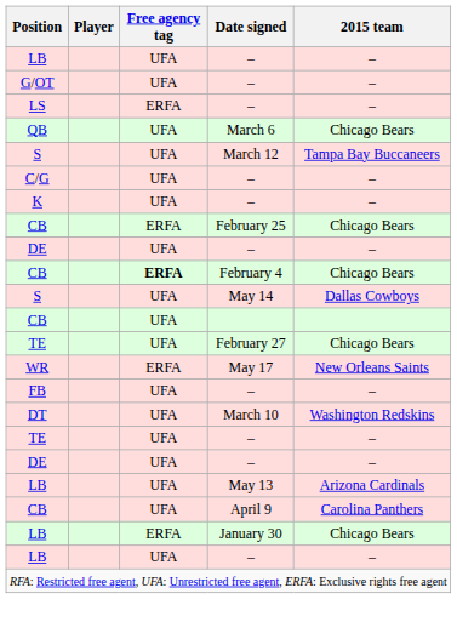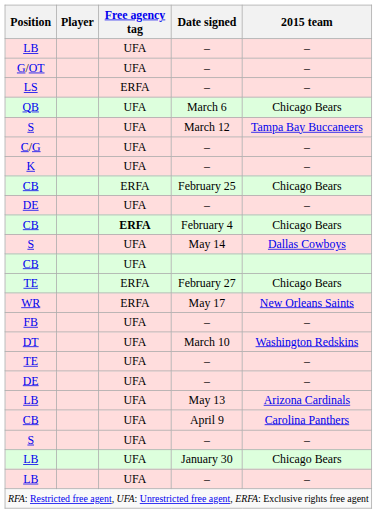 <table class="wikitable sortable"  style="float:right; font-size:95%;">
 <tr>
 <th>Position</th>
 <th>Player</th>
 <th><a href='#'>Free agency</a><br>tag</th>
 <th>Date signed</th>
 <th>2015 team</th>
 </tr>
 <tr style="background:#fdd; text-align:center;">
 <td><a href='#'>LB</a></td>
 <td></td>
 <td>UFA</td>
 <td>–</td>
 <td>–</td>
 </tr>
 <tr style="background:#fdd; text-align:center;">
 <td><a href='#'>G</a>/<a href='#'>OT</a></td>
 <td></td>
 <td>UFA</td>
 <td>–</td>
 <td>–</td>
 </tr>
 <tr style="background:#fdd; text-align:center;">
 <td><a href='#'>LS</a></td>
 <td></td>
 <td>ERFA</td>
 <td>–</td>
 <td>–</td>
 </tr>
 <tr style="background:#dfd; text-align:center;">
 <td><a href='#'>QB</a></td>
 <td></td>
 <td>UFA</td>
 <td>March 6</td>
 <td>Chicago Bears</td>
 </tr>
 <tr style="background:#fdd; text-align:center;">
 <td><a href='#'>S</a></td>
 <td></td>
 <td>UFA</td>
 <td>March 12</td>
 <td><a href='#'>Tampa Bay Buccaneers</a></td>
 </tr>
 <tr style="background:#fdd; text-align:center;">
 <td><a href='#'>C</a>/<a href='#'>G</a></td>
 <td></td>
 <td>UFA</td>
 <td>–</td>
 <td>–</td>
 </tr>
 <tr style="background:#fdd; text-align:center;">
 <td><a href='#'>K</a></td>
 <td></td>
 <td>UFA</td>
 <td>–</td>
 <td>–</td>
 </tr>
 <tr style="background:#dfd; text-align:center;">
 <td><a href='#'>CB</a></td>
 <td></td>
 <td>ERFA</td>
 <td>February 25</td>
 <td>Chicago Bears</td>
 </tr>
 <tr style="background:#fdd; text-align:center;">
 <td><a href='#'>DE</a></td>
 <td></td>
 <td>UFA</td>
 <td>–</td>
 <td>–</td>
 </tr>
 <tr style="background:#dfd; text-align:center;">
 <td><a href='#'>CB</a></td>
 <td></td>
 <td><strong>ERFA</strong></td>
 <td>February 4</td>
 <td>Chicago Bears</td>
 </tr>
 <tr style="background:#fdd; text-align:center;">
 <td><a href='#'>S</a></td>
 <td></td>
 <td>UFA</td>
 <td>May 14</td>
 <td><a href='#'>Dallas Cowboys</a></td>
 </tr>
 <tr style="background:#dfd; text-align:center;">
 <td><a href='#'>CB</a></td>
 <td></td>
 <td>UFA</td>
 <td></td>
 <td></td>
 </tr>
 <tr style="background:#dfd; text-align:center;">
 <td><a href='#'>TE</a></td>
 <td></td>
-<td>UFA</td>
+<td>ERFA</td>
 <td>February 27</td>
 <td>Chicago Bears</td>
 </tr>
 <tr style="background:#fdd; text-align:center;">
 <td><a href='#'>WR</a></td>
 <td></td>
 <td>ERFA</td>
 <td>May 17</td>
 <td><a href='#'>New Orleans Saints</a></td>
 </tr>
 <tr style="background:#fdd; text-align:center;">
 <td><a href='#'>FB</a></td>
 <td></td>
 <td>UFA</td>
 <td>–</td>
 <td>–</td>
 </tr>
 <tr style="background:#fdd; text-align:center;">
 <td><a href='#'>DT</a></td>
 <td></td>
 <td>UFA</td>
 <td>March 10</td>
 <td><a href='#'>Washington Redskins</a></td>
 </tr>
 <tr style="background:#fdd; text-align:center;">
 <td><a href='#'>TE</a></td>
 <td></td>
 <td>UFA</td>
 <td>–</td>
 <td>–</td>
 </tr>
 <tr style="background:#fdd; text-align:center;">
 <td><a href='#'>DE</a></td>
 <td></td>
 <td>UFA</td>
 <td>–</td>
 <td>–</td>
 </tr>
 <tr style="background:#fdd; text-align:center;">
 <td><a href='#'>LB</a></td>
 <td></td>
 <td>UFA</td>
 <td>May 13</td>
 <td><a href='#'>Arizona Cardinals</a></td>
 </tr>
 <tr style="background:#fdd; text-align:center;">
 <td><a href='#'>CB</a></td>
 <td></td>
 <td>UFA</td>
 <td>April 9</td>
 <td><a href='#'>Carolina Panthers</a></td>
 </tr>
+<tr style="background:#fdd; text-align:center;">
+<td><a href='#'>S</a></td>
+<td></td>
+<td>UFA</td>
+<td>–</td>
+<td>–</td>
+</tr>
 <tr style="background:#dfd; text-align:center;">
 <td><a href='#'>LB</a></td>
 <td></td>
-<td>ERFA</td>
+<td>UFA</td>
 <td>January 30</td>
 <td>Chicago Bears</td>
 </tr>
 <tr style="background:#fdd; text-align:center;">
 <td><a href='#'>LB</a></td>
 <td></td>
 <td>UFA</td>
 <td>–</td>
 <td>–</td>
 </tr>
 <tr class="sortbottom">
 <td colspan="5"><small><em>RFA</em>: <a href='#'>Restricted free agent</a>, <em>UFA</em>: <a href='#'>Unrestricted free agent</a>, <em>ERFA</em>: Exclusive rights free agent</small><br></td>
 </tr>
 </table>
